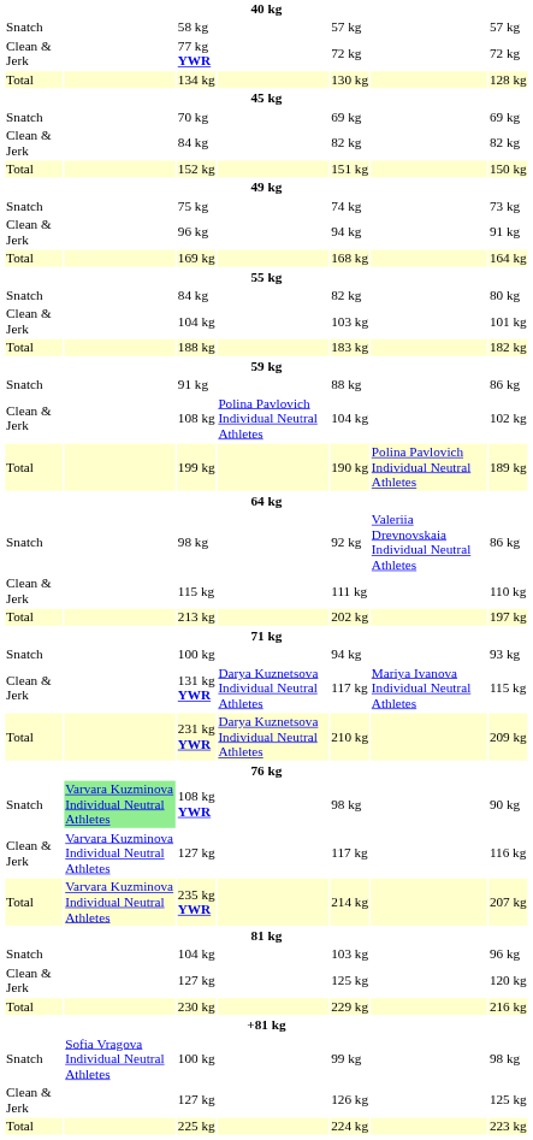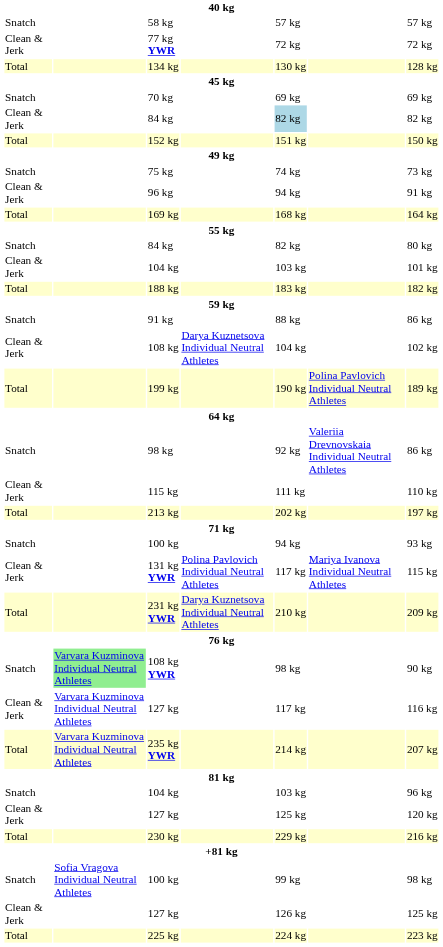 <table>
 <tr>
 <th colspan=7>40 kg</th>
 </tr>
 <tr>
 <td>Snatch</td>
 <td></td>
 <td>58 kg</td>
 <td></td>
 <td>57 kg</td>
 <td></td>
 <td>57 kg</td>
 </tr>
 <tr>
 <td>Clean & Jerk</td>
 <td></td>
 <td>77 kg<br><strong><a href='#'>YWR</a></strong></td>
 <td></td>
 <td>72 kg</td>
 <td></td>
 <td>72 kg</td>
 </tr>
 <tr bgcolor=ffffcc>
 <td>Total</td>
 <td></td>
 <td>134 kg</td>
 <td></td>
 <td>130 kg</td>
 <td></td>
 <td>128 kg</td>
 </tr>
 <tr>
 <th colspan=7>45 kg</th>
 </tr>
 <tr>
 <td>Snatch</td>
 <td></td>
 <td>70 kg</td>
 <td></td>
 <td>69 kg</td>
 <td></td>
 <td>69 kg</td>
 </tr>
 <tr>
 <td>Clean & Jerk</td>
 <td></td>
 <td>84 kg</td>
 <td></td>
-<td>82 kg</td>
+<td style="background: lightblue;">82 kg</td>
 <td></td>
 <td>82 kg</td>
 </tr>
 <tr bgcolor=ffffcc>
 <td>Total</td>
 <td></td>
 <td>152 kg</td>
 <td></td>
 <td>151 kg</td>
 <td></td>
 <td>150 kg</td>
 </tr>
 <tr>
 <th colspan=7>49 kg</th>
 </tr>
 <tr>
 <td>Snatch</td>
 <td></td>
 <td>75 kg</td>
 <td></td>
 <td>74 kg</td>
 <td></td>
 <td>73 kg</td>
 </tr>
 <tr>
 <td>Clean & Jerk</td>
 <td></td>
 <td>96 kg</td>
 <td></td>
 <td>94 kg</td>
 <td></td>
 <td>91 kg</td>
 </tr>
 <tr bgcolor=ffffcc>
 <td>Total</td>
 <td></td>
 <td>169 kg</td>
 <td></td>
 <td>168 kg</td>
 <td></td>
 <td>164 kg</td>
 </tr>
 <tr>
 <th colspan=7>55 kg</th>
 </tr>
 <tr>
 <td>Snatch</td>
 <td></td>
 <td>84 kg</td>
 <td></td>
 <td>82 kg</td>
 <td></td>
 <td>80 kg</td>
 </tr>
 <tr>
 <td>Clean & Jerk</td>
 <td></td>
 <td>104 kg</td>
 <td></td>
 <td>103 kg</td>
 <td></td>
 <td>101 kg</td>
 </tr>
 <tr bgcolor=ffffcc>
 <td>Total</td>
 <td></td>
 <td>188 kg</td>
 <td></td>
 <td>183 kg</td>
 <td></td>
 <td>182 kg</td>
 </tr>
 <tr>
 <th colspan=7>59 kg</th>
 </tr>
 <tr>
 <td>Snatch</td>
 <td></td>
 <td>91 kg</td>
 <td></td>
 <td>88 kg</td>
 <td></td>
 <td>86 kg</td>
 </tr>
 <tr>
 <td>Clean & Jerk</td>
 <td></td>
 <td>108 kg</td>
-<td><a href='#'>Polina Pavlovich</a><br><a href='#'>Individual Neutral Athletes</a></td>
+<td><a href='#'>Darya Kuznetsova</a><br><a href='#'>Individual Neutral Athletes</a></td>
 <td>104 kg</td>
 <td></td>
 <td>102 kg</td>
 </tr>
 <tr bgcolor=ffffcc>
 <td>Total</td>
 <td></td>
 <td>199 kg</td>
 <td></td>
 <td>190 kg</td>
 <td><a href='#'>Polina Pavlovich</a><br><a href='#'>Individual Neutral Athletes</a></td>
 <td>189 kg</td>
 </tr>
 <tr>
 <th colspan=7>64 kg</th>
 </tr>
 <tr>
 <td>Snatch</td>
 <td></td>
 <td>98 kg</td>
 <td></td>
 <td>92 kg</td>
 <td><a href='#'>Valeriia Drevnovskaia</a><br><a href='#'>Individual Neutral Athletes</a></td>
 <td>86 kg</td>
 </tr>
 <tr>
 <td>Clean & Jerk</td>
 <td></td>
 <td>115 kg</td>
 <td></td>
 <td>111 kg</td>
 <td></td>
 <td>110 kg</td>
 </tr>
 <tr bgcolor=ffffcc>
 <td>Total</td>
 <td></td>
 <td>213 kg</td>
 <td></td>
 <td>202 kg</td>
 <td></td>
 <td>197 kg</td>
 </tr>
 <tr>
 <th colspan=7>71 kg</th>
 </tr>
 <tr>
 <td>Snatch</td>
 <td></td>
 <td>100 kg</td>
 <td></td>
 <td>94 kg</td>
 <td></td>
 <td>93 kg</td>
 </tr>
 <tr>
 <td>Clean & Jerk</td>
 <td></td>
 <td>131 kg<br><strong><a href='#'>YWR</a></strong></td>
-<td><a href='#'>Darya Kuznetsova</a><br><a href='#'>Individual Neutral Athletes</a></td>
+<td><a href='#'>Polina Pavlovich</a><br><a href='#'>Individual Neutral Athletes</a></td>
 <td>117 kg</td>
 <td><a href='#'>Mariya Ivanova</a><br><a href='#'>Individual Neutral Athletes</a></td>
 <td>115 kg</td>
 </tr>
 <tr bgcolor=ffffcc>
 <td>Total</td>
 <td></td>
 <td>231 kg<br><strong><a href='#'>YWR</a></strong></td>
 <td><a href='#'>Darya Kuznetsova</a><br><a href='#'>Individual Neutral Athletes</a></td>
 <td>210 kg</td>
 <td></td>
 <td>209 kg</td>
 </tr>
 <tr>
 <th colspan=7>76 kg</th>
 </tr>
 <tr>
 <td>Snatch</td>
 <td style="background: lightgreen;"><a href='#'>Varvara Kuzminova</a><br><a href='#'>Individual Neutral Athletes</a></td>
 <td>108 kg<br><strong><a href='#'>YWR</a></strong></td>
 <td></td>
 <td>98 kg</td>
 <td></td>
 <td>90 kg</td>
 </tr>
 <tr>
 <td>Clean & Jerk</td>
 <td><a href='#'>Varvara Kuzminova</a><br><a href='#'>Individual Neutral Athletes</a></td>
 <td>127 kg</td>
 <td></td>
 <td>117 kg</td>
 <td></td>
 <td>116 kg</td>
 </tr>
 <tr bgcolor=ffffcc>
 <td>Total</td>
 <td><a href='#'>Varvara Kuzminova</a><br><a href='#'>Individual Neutral Athletes</a></td>
 <td>235 kg<br><strong><a href='#'>YWR</a></strong></td>
 <td></td>
 <td>214 kg</td>
 <td></td>
 <td>207 kg</td>
 </tr>
 <tr>
 <th colspan=7>81 kg</th>
 </tr>
 <tr>
 <td>Snatch</td>
 <td></td>
 <td>104 kg</td>
 <td></td>
 <td>103 kg</td>
 <td></td>
 <td>96 kg</td>
 </tr>
 <tr>
 <td>Clean & Jerk</td>
 <td></td>
 <td>127 kg</td>
 <td></td>
 <td>125 kg</td>
 <td></td>
 <td>120 kg</td>
 </tr>
 <tr bgcolor=ffffcc>
 <td>Total</td>
 <td></td>
 <td>230 kg</td>
 <td></td>
 <td>229 kg</td>
 <td></td>
 <td>216 kg</td>
 </tr>
 <tr>
 <th colspan=7>+81 kg</th>
 </tr>
 <tr>
 <td>Snatch</td>
 <td><a href='#'>Sofia Vragova</a><br><a href='#'>Individual Neutral Athletes</a></td>
 <td>100 kg</td>
 <td></td>
 <td>99 kg</td>
 <td></td>
 <td>98 kg</td>
 </tr>
 <tr>
 <td>Clean & Jerk</td>
 <td></td>
 <td>127 kg</td>
 <td></td>
 <td>126 kg</td>
 <td></td>
 <td>125 kg</td>
 </tr>
 <tr bgcolor=ffffcc>
 <td>Total</td>
 <td></td>
 <td>225 kg</td>
 <td></td>
 <td>224 kg</td>
 <td></td>
 <td>223 kg</td>
 </tr>
 </table>
